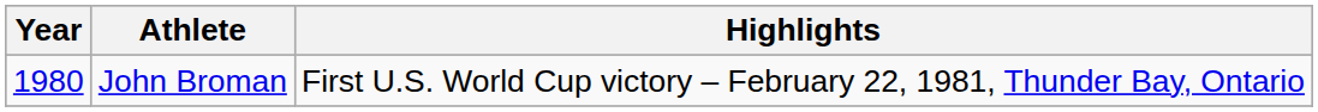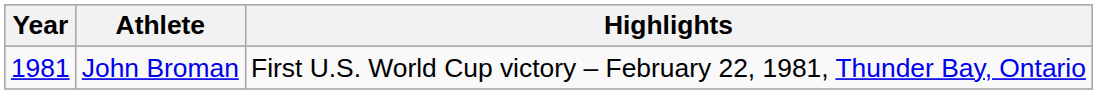 <table class="wikitable">
 <tr>
 <th>Year</th>
 <th>Athlete</th>
 <th>Highlights</th>
 </tr>
 <tr>
-<td><a href='#'>1980</a></td>
+<td><a href='#'>1981</a></td>
 <td><a href='#'>John Broman</a></td>
 <td>First U.S. World Cup victory – February 22, 1981, <a href='#'>Thunder Bay, Ontario</a></td>
 </tr>
 </table>
